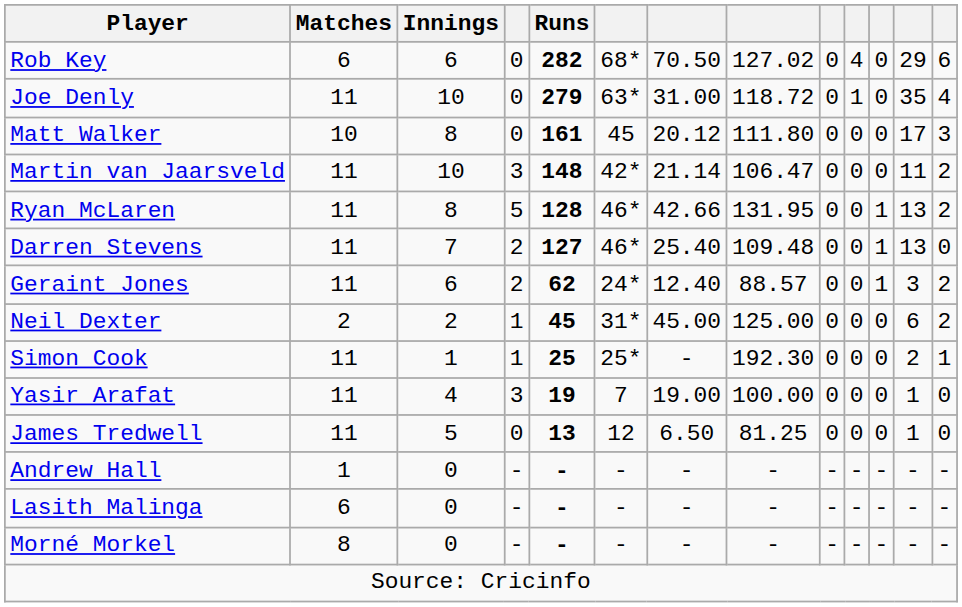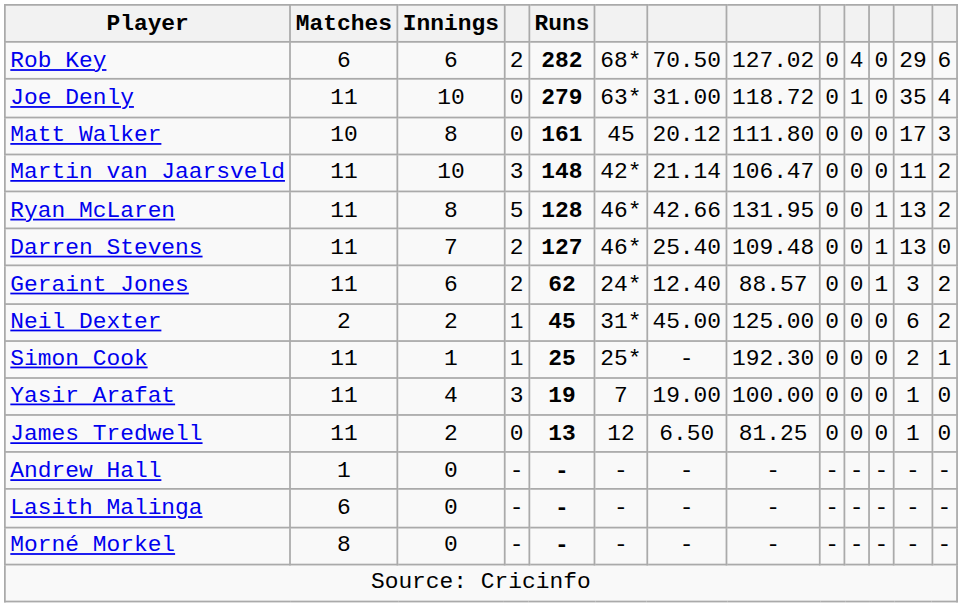 <table class="wikitable" style="text-align:center">
 <tr>
 <th>Player</th>
 <th>Matches</th>
 <th>Innings</th>
 <th></th>
 <th>Runs</th>
 <th></th>
 <th></th>
 <th></th>
 <th></th>
 <th></th>
 <th></th>
 <th></th>
 <th></th>
 </tr>
 <tr>
 <td align="left"><a href='#'>Rob Key</a></td>
 <td>6</td>
 <td>6</td>
-<td>0</td>
+<td>2</td>
 <td><strong>282</strong></td>
 <td>68*</td>
 <td>70.50</td>
 <td>127.02</td>
 <td>0</td>
 <td>4</td>
 <td>0</td>
 <td>29</td>
 <td>6</td>
 </tr>
 <tr>
 <td align="left"><a href='#'>Joe Denly</a></td>
 <td>11</td>
 <td>10</td>
 <td>0</td>
 <td><strong>279</strong></td>
 <td>63*</td>
 <td>31.00</td>
 <td>118.72</td>
 <td>0</td>
 <td>1</td>
 <td>0</td>
 <td>35</td>
 <td>4</td>
 </tr>
 <tr>
 <td align="left"><a href='#'>Matt Walker</a></td>
 <td>10</td>
 <td>8</td>
 <td>0</td>
 <td><strong>161</strong></td>
 <td>45</td>
 <td>20.12</td>
 <td>111.80</td>
 <td>0</td>
 <td>0</td>
 <td>0</td>
 <td>17</td>
 <td>3</td>
 </tr>
 <tr>
 <td align="left"><a href='#'>Martin van Jaarsveld</a></td>
 <td>11</td>
 <td>10</td>
 <td>3</td>
 <td><strong>148</strong></td>
 <td>42*</td>
 <td>21.14</td>
 <td>106.47</td>
 <td>0</td>
 <td>0</td>
 <td>0</td>
 <td>11</td>
 <td>2</td>
 </tr>
 <tr>
 <td align="left"><a href='#'>Ryan McLaren</a></td>
 <td>11</td>
 <td>8</td>
 <td>5</td>
 <td><strong>128</strong></td>
 <td>46*</td>
 <td>42.66</td>
 <td>131.95</td>
 <td>0</td>
 <td>0</td>
 <td>1</td>
 <td>13</td>
 <td>2</td>
 </tr>
 <tr>
 <td align="left"><a href='#'>Darren Stevens</a></td>
 <td>11</td>
 <td>7</td>
 <td>2</td>
 <td><strong>127</strong></td>
 <td>46*</td>
 <td>25.40</td>
 <td>109.48</td>
 <td>0</td>
 <td>0</td>
 <td>1</td>
 <td>13</td>
 <td>0</td>
 </tr>
 <tr>
 <td align="left"><a href='#'>Geraint Jones</a></td>
 <td>11</td>
 <td>6</td>
 <td>2</td>
 <td><strong>62</strong></td>
 <td>24*</td>
 <td>12.40</td>
 <td>88.57</td>
 <td>0</td>
 <td>0</td>
 <td>1</td>
 <td>3</td>
 <td>2</td>
 </tr>
 <tr>
 <td align="left"><a href='#'>Neil Dexter</a></td>
 <td>2</td>
 <td>2</td>
 <td>1</td>
 <td><strong>45</strong></td>
 <td>31*</td>
 <td>45.00</td>
 <td>125.00</td>
 <td>0</td>
 <td>0</td>
 <td>0</td>
 <td>6</td>
 <td>2</td>
 </tr>
 <tr>
 <td align="left"><a href='#'>Simon Cook</a></td>
 <td>11</td>
 <td>1</td>
 <td>1</td>
 <td><strong>25</strong></td>
 <td>25*</td>
 <td>-</td>
 <td>192.30</td>
 <td>0</td>
 <td>0</td>
 <td>0</td>
 <td>2</td>
 <td>1</td>
 </tr>
 <tr>
 <td align="left"><a href='#'>Yasir Arafat</a></td>
 <td>11</td>
 <td>4</td>
 <td>3</td>
 <td><strong>19</strong></td>
 <td>7</td>
 <td>19.00</td>
 <td>100.00</td>
 <td>0</td>
 <td>0</td>
 <td>0</td>
 <td>1</td>
 <td>0</td>
 </tr>
 <tr>
 <td align="left"><a href='#'>James Tredwell</a></td>
 <td>11</td>
-<td>5</td>
+<td>2</td>
 <td>0</td>
 <td><strong>13</strong></td>
 <td>12</td>
 <td>6.50</td>
 <td>81.25</td>
 <td>0</td>
 <td>0</td>
 <td>0</td>
 <td>1</td>
 <td>0</td>
 </tr>
 <tr>
 <td align="left"><a href='#'>Andrew Hall</a></td>
 <td>1</td>
 <td>0</td>
 <td>-</td>
 <td><strong>-</strong></td>
 <td>-</td>
 <td>-</td>
 <td>-</td>
 <td>-</td>
 <td>-</td>
 <td>-</td>
 <td>-</td>
 <td>-</td>
 </tr>
 <tr>
 <td align="left"><a href='#'>Lasith Malinga</a></td>
 <td>6</td>
 <td>0</td>
 <td>-</td>
 <td><strong>-</strong></td>
 <td>-</td>
 <td>-</td>
 <td>-</td>
 <td>-</td>
 <td>-</td>
 <td>-</td>
 <td>-</td>
 <td>-</td>
 </tr>
 <tr>
 <td align="left"><a href='#'>Morné Morkel</a></td>
 <td>8</td>
 <td>0</td>
 <td>-</td>
 <td><strong>-</strong></td>
 <td>-</td>
 <td>-</td>
 <td>-</td>
 <td>-</td>
 <td>-</td>
 <td>-</td>
 <td>-</td>
 <td>-</td>
 </tr>
 <tr>
 <td colspan="13">Source: Cricinfo</td>
 </tr>
 </table>
